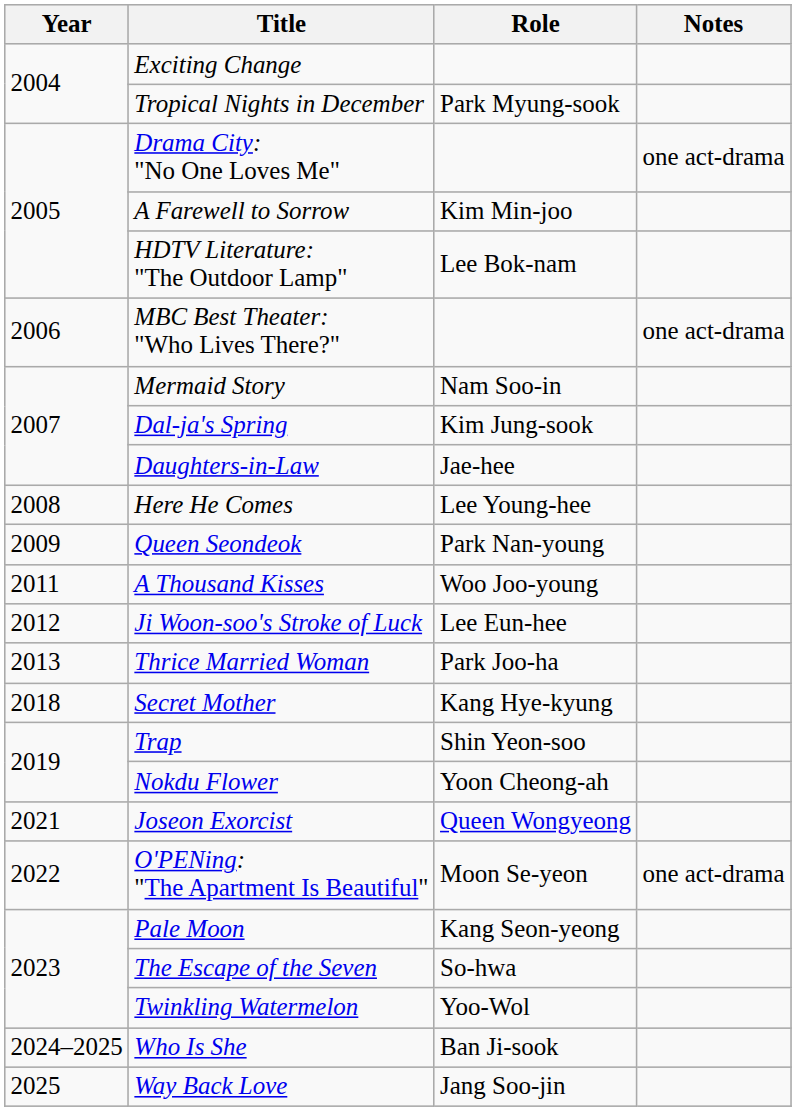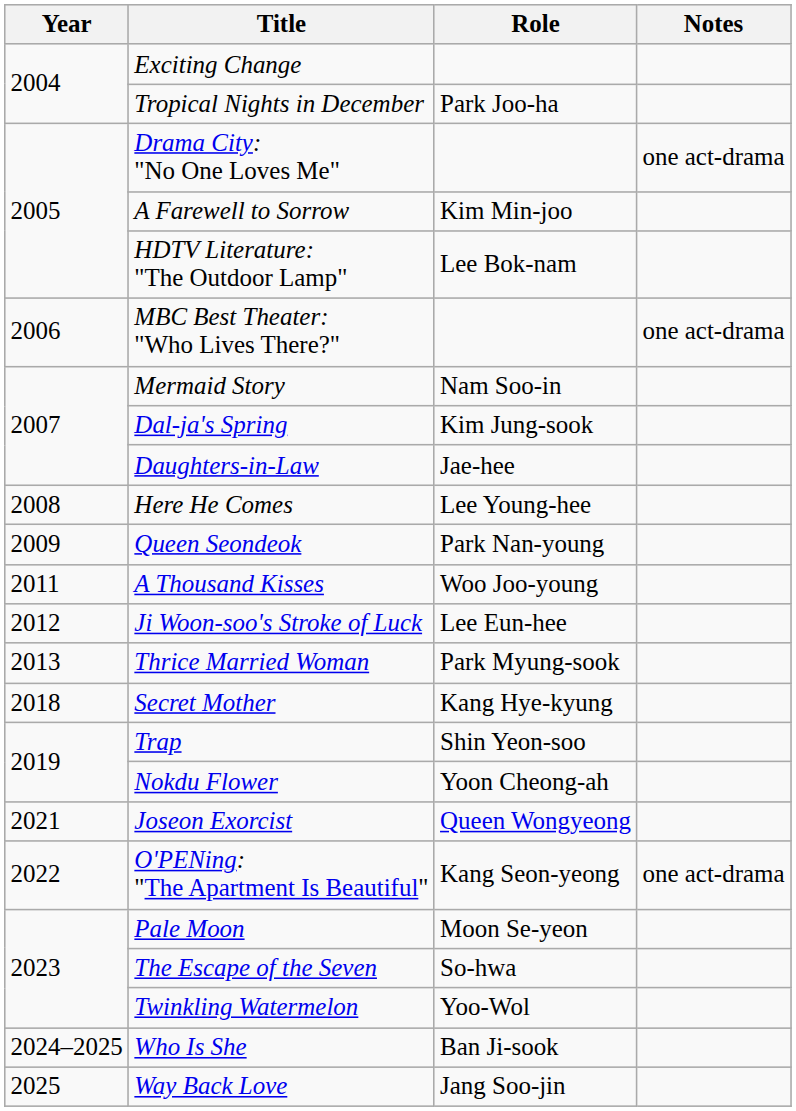 <table class="wikitable sortable">
 <tr>
 <th>Year</th>
 <th>Title</th>
 <th>Role</th>
 <th>Notes</th>
 </tr>
 <tr>
 <td rowspan=2>2004</td>
 <td><em>Exciting Change</em></td>
 <td></td>
 <td></td>
 </tr>
 <tr>
 <td><em>Tropical Nights in December</em></td>
-<td>Park Myung-sook</td>
+<td>Park Joo-ha</td>
 <td></td>
 </tr>
 <tr>
 <td rowspan=3>2005</td>
 <td><em><a href='#'>Drama City</a>:</em><br>"No One Loves Me"</td>
 <td></td>
 <td>one act-drama</td>
 </tr>
 <tr>
 <td><em>A Farewell to Sorrow</em></td>
 <td>Kim Min-joo</td>
 <td></td>
 </tr>
 <tr>
 <td><em>HDTV Literature:</em><br>"The Outdoor Lamp"</td>
 <td>Lee Bok-nam</td>
 <td></td>
 </tr>
 <tr>
 <td>2006</td>
 <td><em>MBC Best Theater:</em><br>"Who Lives There?"</td>
 <td></td>
 <td>one act-drama</td>
 </tr>
 <tr>
 <td rowspan=3>2007</td>
 <td><em>Mermaid Story</em></td>
 <td>Nam Soo-in</td>
 <td></td>
 </tr>
 <tr>
 <td><em><a href='#'>Dal-ja's Spring</a></em></td>
 <td>Kim Jung-sook</td>
 <td></td>
 </tr>
 <tr>
 <td><em><a href='#'>Daughters-in-Law</a></em></td>
 <td>Jae-hee</td>
 <td></td>
 </tr>
 <tr>
 <td>2008</td>
 <td><em>Here He Comes</em></td>
 <td>Lee Young-hee</td>
 <td></td>
 </tr>
 <tr>
 <td>2009</td>
 <td><em><a href='#'>Queen Seondeok</a></em></td>
 <td>Park Nan-young</td>
 <td></td>
 </tr>
 <tr>
 <td>2011</td>
 <td><em><a href='#'>A Thousand Kisses</a></em></td>
 <td>Woo Joo-young</td>
 <td></td>
 </tr>
 <tr>
 <td>2012</td>
 <td><em><a href='#'>Ji Woon-soo's Stroke of Luck</a></em></td>
 <td>Lee Eun-hee</td>
 <td></td>
 </tr>
 <tr>
 <td>2013</td>
 <td><em><a href='#'>Thrice Married Woman</a></em></td>
-<td>Park Joo-ha</td>
+<td>Park Myung-sook</td>
 <td></td>
 </tr>
 <tr>
 <td>2018</td>
 <td><em><a href='#'>Secret Mother</a></em></td>
 <td>Kang Hye-kyung</td>
 <td></td>
 </tr>
 <tr>
 <td rowspan=2>2019</td>
 <td><em><a href='#'>Trap</a></em></td>
 <td>Shin Yeon-soo</td>
 <td></td>
 </tr>
 <tr>
 <td><em><a href='#'>Nokdu Flower</a></em></td>
 <td>Yoon Cheong-ah</td>
 <td></td>
 </tr>
 <tr>
 <td>2021</td>
 <td><em><a href='#'>Joseon Exorcist</a></em></td>
 <td><a href='#'>Queen Wongyeong</a></td>
 <td></td>
 </tr>
 <tr>
 <td>2022</td>
 <td><em><a href='#'>O'PENing</a>:</em><br>"<a href='#'>The Apartment Is Beautiful</a>"</td>
-<td>Moon Se-yeon</td>
+<td>Kang Seon-yeong</td>
 <td>one act-drama</td>
 </tr>
 <tr>
 <td rowspan="3">2023</td>
 <td><em><a href='#'>Pale Moon</a></em></td>
-<td>Kang Seon-yeong</td>
+<td>Moon Se-yeon</td>
 <td></td>
 </tr>
 <tr>
 <td><em><a href='#'>The Escape of the Seven</a></em></td>
 <td>So-hwa</td>
 <td></td>
 </tr>
 <tr>
 <td><em><a href='#'>Twinkling Watermelon</a></em></td>
 <td>Yoo-Wol</td>
 <td></td>
 </tr>
 <tr>
 <td>2024–2025</td>
 <td><em><a href='#'>Who Is She</a></em></td>
 <td>Ban Ji-sook</td>
 <td></td>
 </tr>
 <tr>
 <td>2025</td>
 <td><em><a href='#'>Way Back Love</a></em></td>
 <td>Jang Soo-jin</td>
 <td></td>
 </tr>
 </table>
